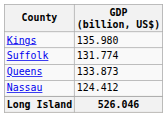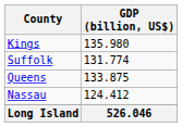 <table class="wikitable">
 <tr>
 <th>County</th>
 <th>GDP<br>(billion, US$)</th>
 </tr>
 <tr>
 <td><a href='#'>Kings</a></td>
 <td>135.980</td>
 </tr>
 <tr>
 <td><a href='#'>Suffolk</a></td>
 <td>131.774</td>
 </tr>
 <tr>
 <td><a href='#'>Queens</a></td>
-<td>133.873</td>
+<td>133.875</td>
 </tr>
 <tr>
 <td><a href='#'>Nassau</a></td>
 <td>124.412</td>
 </tr>
 <tr>
 </tr>
 <tr style="background:#feb;">
 <th>Long Island</th>
 <th>526.046</th>
 </tr>
 </table>
